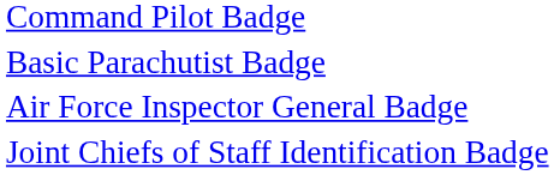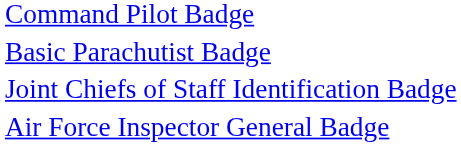 <table>
 <tr>
 <td></td>
 <td><a href='#'>Command Pilot Badge</a></td>
 </tr>
 <tr>
 <td></td>
 <td><a href='#'>Basic Parachutist Badge</a></td>
 </tr>
 <tr>
 <td></td>
-<td><a href='#'>Air Force Inspector General Badge</a></td>
+<td><a href='#'>Joint Chiefs of Staff Identification Badge</a></td>
 </tr>
 <tr>
 <td></td>
-<td><a href='#'>Joint Chiefs of Staff Identification Badge</a></td>
+<td><a href='#'>Air Force Inspector General Badge</a></td>
 </tr>
 </table>
